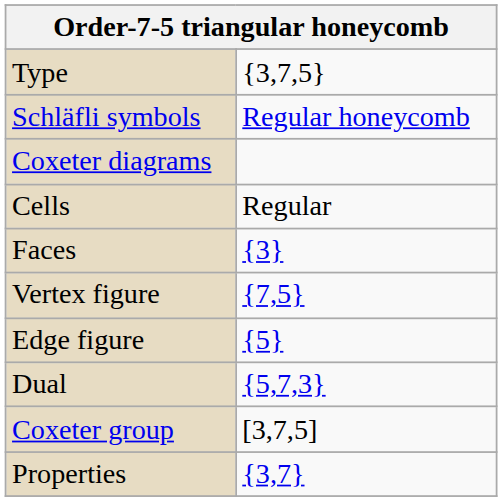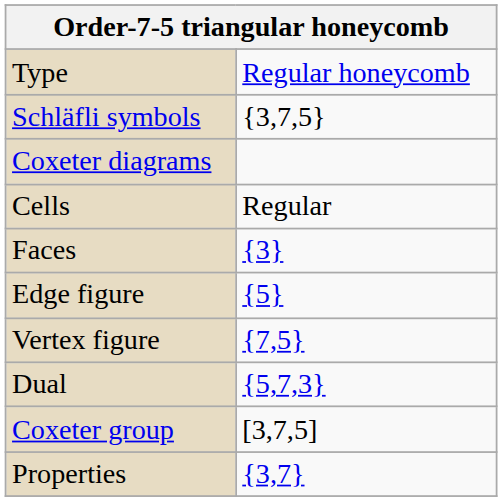 <table class="wikitable" align="right" style="margin-left:10px" width=280>
 <tr>
 <th bgcolor=#e7dcc3 colspan=2>Order-7-5 triangular honeycomb</th>
 </tr>
 <tr>
 <td bgcolor=#e7dcc3>Type</td>
-<td>{3,7,5}</td>
+<td><a href='#'>Regular honeycomb</a></td>
 </tr>
 <tr>
 <td bgcolor=#e7dcc3><a href='#'>Schläfli symbols</a></td>
-<td><a href='#'>Regular honeycomb</a></td>
+<td>{3,7,5}</td>
 </tr>
 <tr>
 <td bgcolor=#e7dcc3><a href='#'>Coxeter diagrams</a></td>
 <td></td>
 </tr>
 <tr>
 <td bgcolor=#e7dcc3>Cells</td>
 <td>Regular</td>
 </tr>
 <tr>
 <td bgcolor=#e7dcc3>Faces</td>
 <td><a href='#'>{3}</a></td>
 </tr>
 <tr>
+<td bgcolor=#e7dcc3>Edge figure</td>
+<td><a href='#'>{5}</a></td>
+</tr>
+<tr>
 <td bgcolor=#e7dcc3>Vertex figure</td>
 <td><a href='#'>{7,5}</a> </td>
-</tr>
-<tr>
-<td bgcolor=#e7dcc3>Edge figure</td>
-<td><a href='#'>{5}</a></td>
 </tr>
 <tr>
 <td bgcolor=#e7dcc3>Dual</td>
 <td><a href='#'>{5,7,3}</a></td>
 </tr>
 <tr>
 <td bgcolor=#e7dcc3><a href='#'>Coxeter group</a></td>
 <td>[3,7,5]</td>
 </tr>
 <tr>
 <td bgcolor=#e7dcc3>Properties</td>
 <td><a href='#'>{3,7}</a> </td>
 </tr>
 </table>
